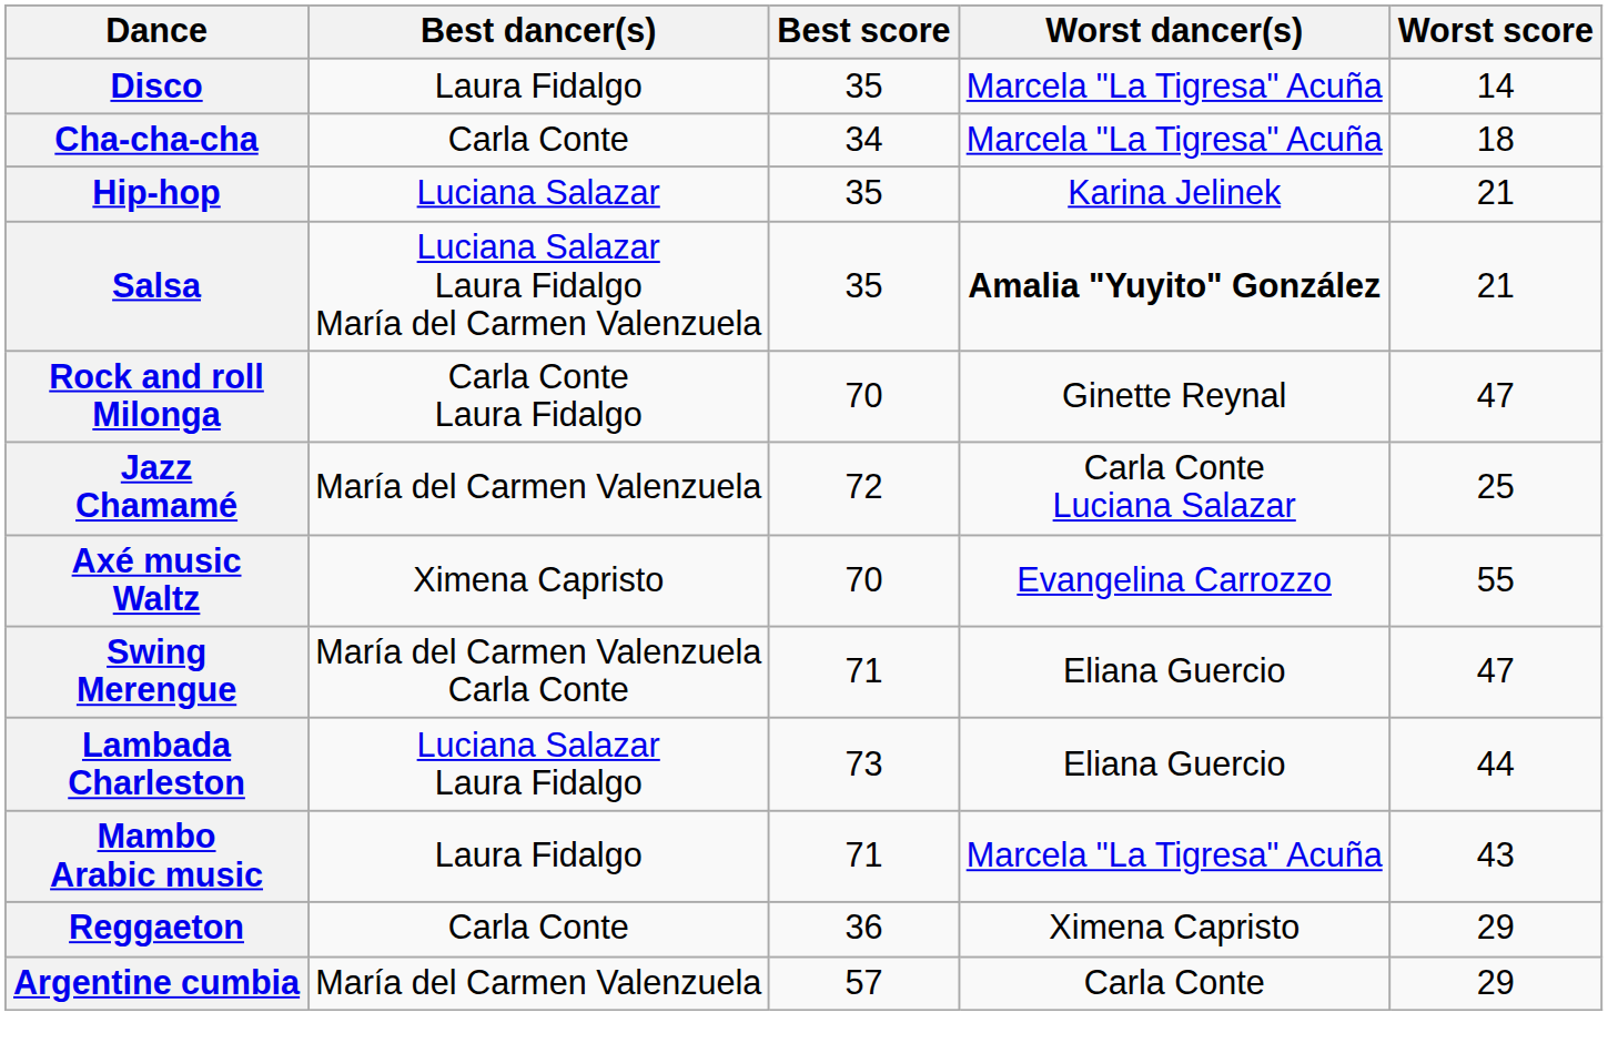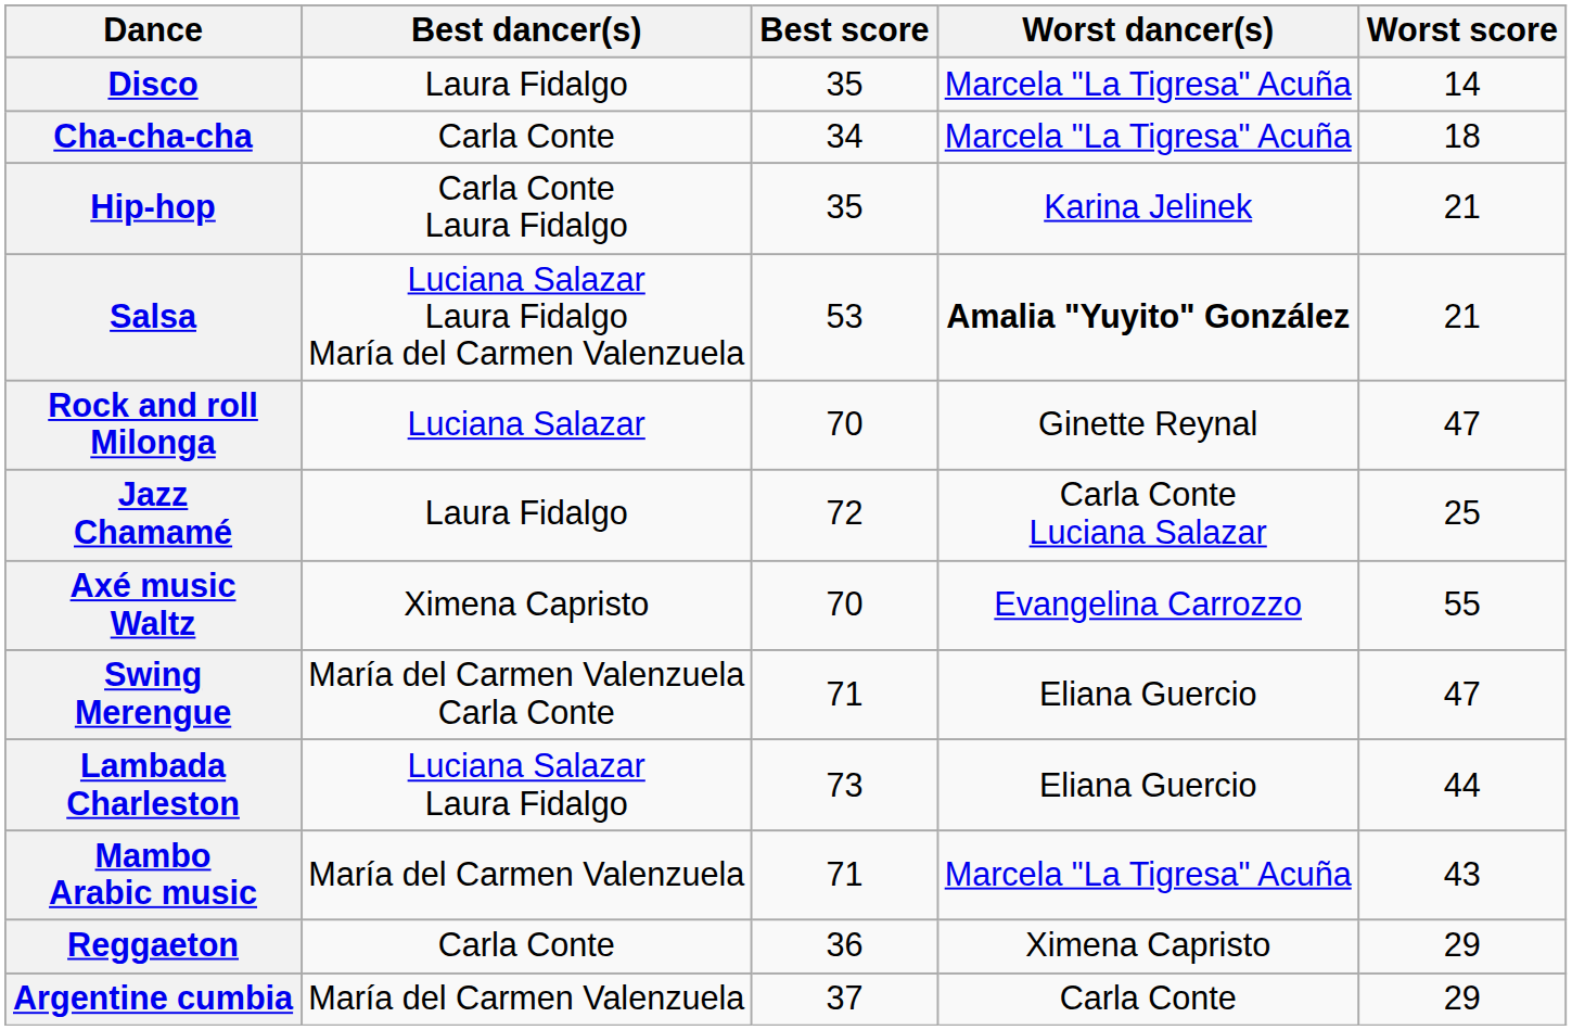 <table class="wikitable sortable" style="text-align:center;">
 <tr>
 <th>Dance</th>
 <th class="sortable">Best dancer(s)</th>
 <th>Best score</th>
 <th class="sortable">Worst dancer(s)</th>
 <th>Worst score</th>
 </tr>
 <tr>
 <th><a href='#'>Disco</a></th>
 <td>Laura Fidalgo</td>
 <td>35</td>
 <td><a href='#'>Marcela "La Tigresa" Acuña</a></td>
 <td>14</td>
 </tr>
 <tr>
 <th><a href='#'>Cha-cha-cha</a></th>
 <td>Carla Conte</td>
 <td>34</td>
 <td><a href='#'>Marcela "La Tigresa" Acuña</a></td>
 <td>18</td>
 </tr>
 <tr>
 <th><a href='#'>Hip-hop</a></th>
-<td><a href='#'>Luciana Salazar</a></td>
+<td>Carla Conte<br>Laura Fidalgo</td>
 <td>35</td>
 <td><a href='#'>Karina Jelinek</a></td>
 <td>21</td>
 </tr>
 <tr>
 <th><a href='#'>Salsa</a></th>
 <td><a href='#'>Luciana Salazar</a><br>Laura Fidalgo<br>María del Carmen Valenzuela</td>
-<td>35</td>
+<td>53</td>
 <td><strong>Amalia "Yuyito" González</strong></td>
 <td>21</td>
 </tr>
 <tr>
 <th><a href='#'>Rock and roll</a><br><a href='#'>Milonga</a></th>
-<td>Carla Conte<br>Laura Fidalgo</td>
+<td><a href='#'>Luciana Salazar</a></td>
 <td>70</td>
 <td>Ginette Reynal</td>
 <td>47</td>
 </tr>
 <tr>
 <th><a href='#'>Jazz</a><br><a href='#'>Chamamé</a></th>
-<td>María del Carmen Valenzuela</td>
+<td>Laura Fidalgo</td>
 <td>72</td>
 <td>Carla Conte<br><a href='#'>Luciana Salazar</a></td>
 <td>25</td>
 </tr>
 <tr>
 <th><a href='#'>Axé music</a><br><a href='#'>Waltz</a></th>
 <td>Ximena Capristo</td>
 <td>70</td>
 <td><a href='#'>Evangelina Carrozzo</a></td>
 <td>55</td>
 </tr>
 <tr>
 <th><a href='#'>Swing</a><br><a href='#'>Merengue</a></th>
 <td>María del Carmen Valenzuela<br>Carla Conte</td>
 <td>71</td>
 <td>Eliana Guercio</td>
 <td>47</td>
 </tr>
 <tr>
 <th><a href='#'>Lambada</a><br><a href='#'>Charleston</a></th>
 <td><a href='#'>Luciana Salazar</a><br>Laura Fidalgo</td>
 <td>73</td>
 <td>Eliana Guercio</td>
 <td>44</td>
 </tr>
 <tr>
 <th><a href='#'>Mambo</a><br><a href='#'>Arabic music</a></th>
-<td>Laura Fidalgo</td>
+<td>María del Carmen Valenzuela</td>
 <td>71</td>
 <td><a href='#'>Marcela "La Tigresa" Acuña</a></td>
 <td>43</td>
 </tr>
 <tr>
 <th><a href='#'>Reggaeton</a></th>
 <td>Carla Conte</td>
 <td>36</td>
 <td>Ximena Capristo</td>
 <td>29</td>
 </tr>
 <tr>
 <th><a href='#'>Argentine cumbia</a></th>
 <td>María del Carmen Valenzuela</td>
-<td>57</td>
+<td>37</td>
 <td>Carla Conte</td>
 <td>29</td>
 </tr>
 </table>
